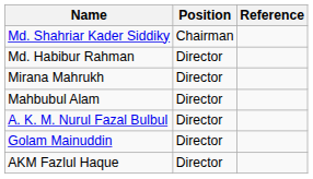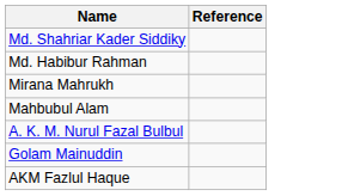 <table class="wikitable">
 <tr>
 <th>Name</th>
-<th>Position</th>
 <th>Reference</th>
 </tr>
 <tr>
 <td><a href='#'>Md. Shahriar Kader Siddiky</a></td>
-<td>Chairman</td>
 <td></td>
 </tr>
 <tr>
 <td>Md. Habibur Rahman</td>
-<td>Director</td>
 <td></td>
 </tr>
 <tr>
 <td>Mirana Mahrukh</td>
-<td>Director</td>
 <td></td>
 </tr>
 <tr>
 <td>Mahbubul Alam</td>
-<td>Director</td>
 <td></td>
 </tr>
 <tr>
 <td><a href='#'>A. K. M. Nurul Fazal Bulbul</a></td>
-<td>Director</td>
 <td></td>
 </tr>
 <tr>
 <td><a href='#'>Golam Mainuddin</a></td>
-<td>Director</td>
 <td></td>
 </tr>
 <tr>
 <td>AKM Fazlul Haque</td>
-<td>Director</td>
 <td></td>
 </tr>
 </table>
